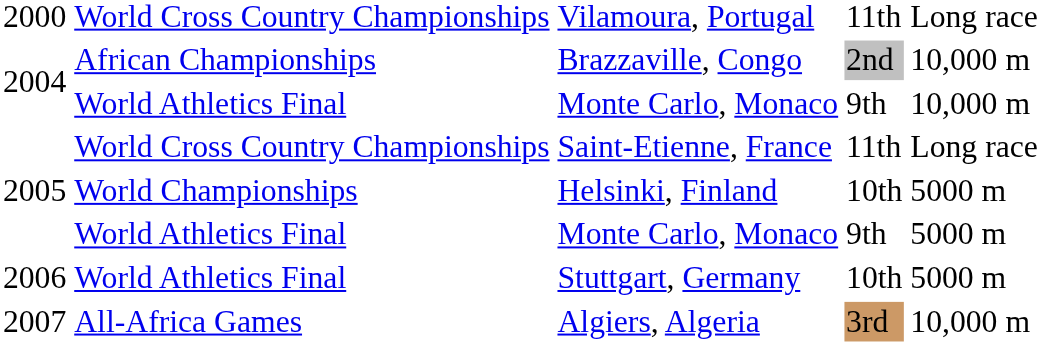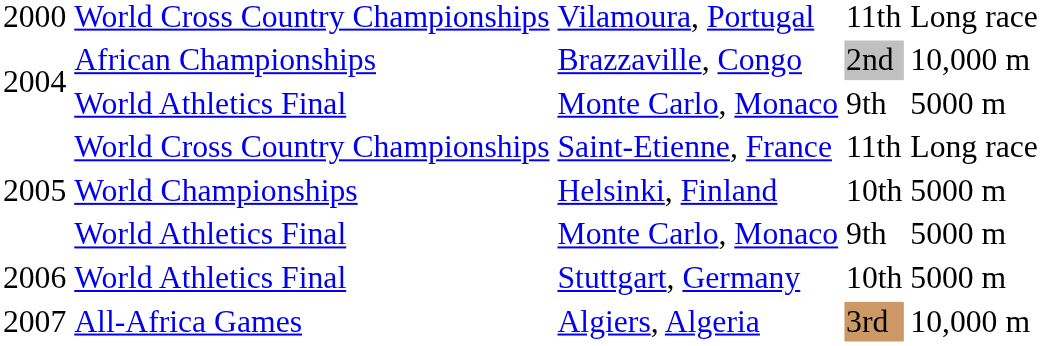 <table>
 <tr>
 <td>2000</td>
 <td><a href='#'>World Cross Country Championships</a></td>
 <td><a href='#'>Vilamoura</a>, <a href='#'>Portugal</a></td>
 <td>11th</td>
 <td>Long race</td>
 </tr>
 <tr>
 <td rowspan=2>2004</td>
 <td><a href='#'>African Championships</a></td>
 <td><a href='#'>Brazzaville</a>, <a href='#'>Congo</a></td>
 <td bgcolor="silver">2nd</td>
 <td>10,000 m</td>
 </tr>
 <tr>
 <td><a href='#'>World Athletics Final</a></td>
 <td><a href='#'>Monte Carlo</a>, <a href='#'>Monaco</a></td>
 <td>9th</td>
-<td>10,000 m</td>
+<td>5000 m</td>
 </tr>
 <tr>
 <td rowspan=3>2005</td>
 <td><a href='#'>World Cross Country Championships</a></td>
 <td><a href='#'>Saint-Etienne</a>, <a href='#'>France</a></td>
 <td>11th</td>
 <td>Long race</td>
 </tr>
 <tr>
 <td><a href='#'>World Championships</a></td>
 <td><a href='#'>Helsinki</a>, <a href='#'>Finland</a></td>
 <td>10th</td>
 <td>5000 m</td>
 </tr>
 <tr>
 <td><a href='#'>World Athletics Final</a></td>
 <td><a href='#'>Monte Carlo</a>, <a href='#'>Monaco</a></td>
 <td>9th</td>
 <td>5000 m</td>
 </tr>
 <tr>
 <td>2006</td>
 <td><a href='#'>World Athletics Final</a></td>
 <td><a href='#'>Stuttgart</a>, <a href='#'>Germany</a></td>
 <td>10th</td>
 <td>5000 m</td>
 </tr>
 <tr>
 <td>2007</td>
 <td><a href='#'>All-Africa Games</a></td>
 <td><a href='#'>Algiers</a>, <a href='#'>Algeria</a></td>
 <td bgcolor="cc9966">3rd</td>
 <td>10,000 m</td>
 </tr>
 </table>
